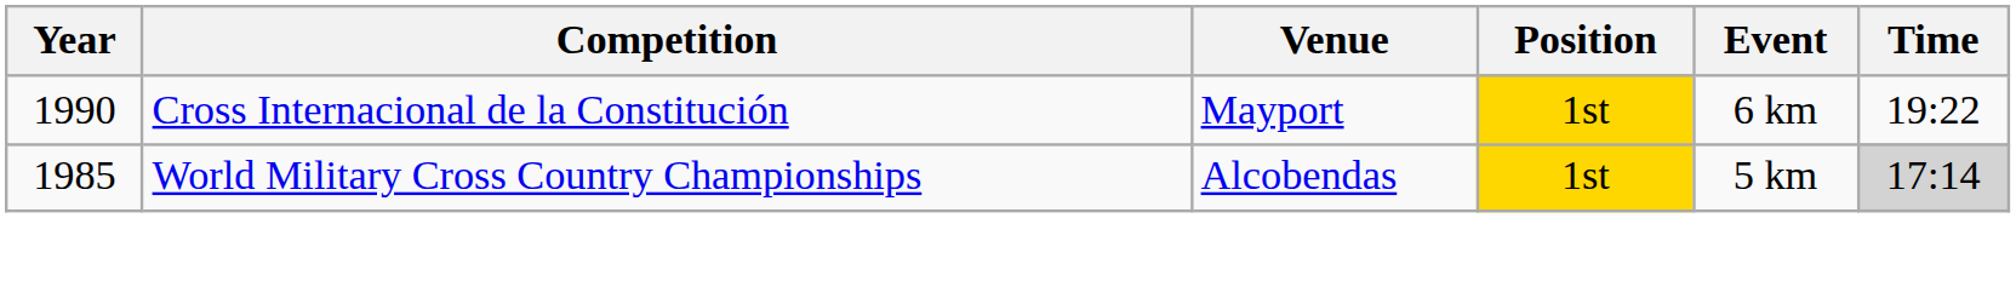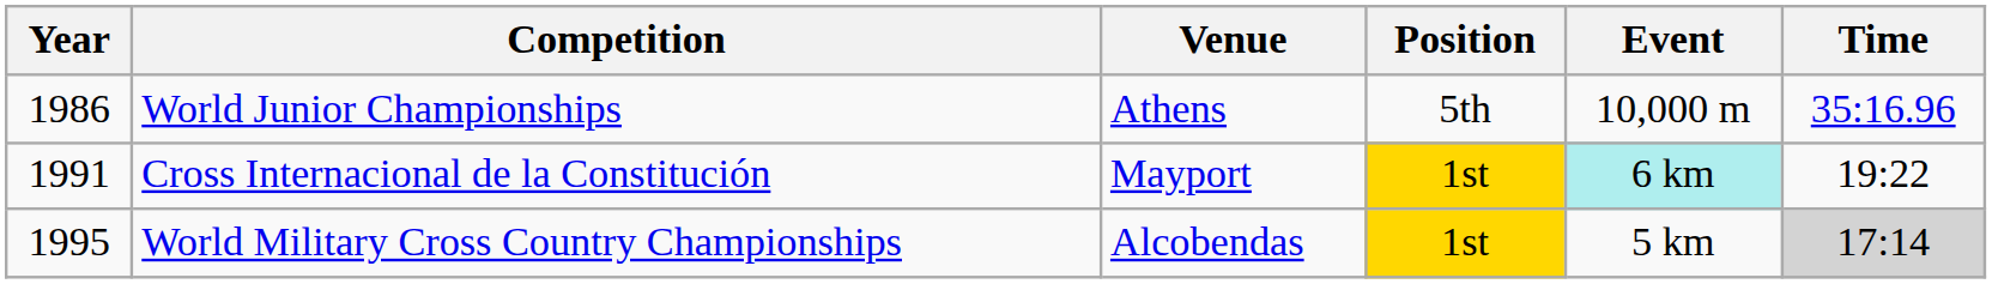 <table class="wikitable" width=55% style="font-size:90%; text-align:center;">
 <tr>
 <th>Year</th>
 <th>Competition</th>
 <th>Venue</th>
 <th>Position</th>
 <th>Event</th>
 <th>Time</th>
 </tr>
 <tr>
-<td>1990</td>
+<td>1986</td>
+<td align=left><a href='#'>World Junior Championships</a></td>
+<td align=left> <a href='#'>Athens</a></td>
+<td>5th</td>
+<td>10,000 m</td>
+<td><a href='#'>35:16.96</a></td>
+</tr>
+<tr>
+<td>1991</td>
 <td align=left><a href='#'>Cross Internacional de la Constitución</a></td>
 <td align=left> <a href='#'>Mayport</a></td>
 <td bgcolor=gold>1st</td>
-<td>6 km</td>
+<td style="background: paleturquoise;">6 km</td>
 <td>19:22</td>
 </tr>
 <tr>
-<td>1985</td>
+<td>1995</td>
 <td align=left><a href='#'>World Military Cross Country Championships</a></td>
 <td align=left> <a href='#'>Alcobendas</a></td>
 <td bgcolor=gold>1st</td>
 <td>5 km</td>
 <td style="background: lightgrey;">17:14</td>
 </tr>
 </table>
